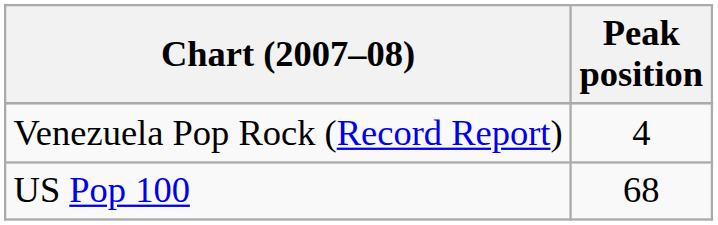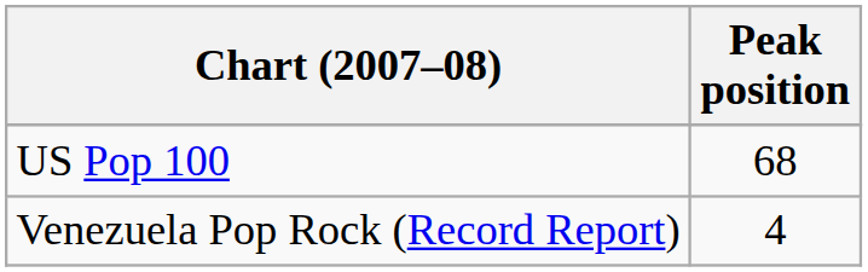 <table class="wikitable sortable">
 <tr>
 <th>Chart (2007–08)</th>
 <th>Peak<br>position</th>
 </tr>
 <tr>
 </tr>
 <tr>
 </tr>
 <tr>
 </tr>
 <tr>
+<td>US <a href='#'>Pop 100</a></td>
+<td align="center">68</td>
+</tr>
+<tr>
 <td>Venezuela Pop Rock (<a href='#'>Record Report</a>)</td>
 <td align="center">4</td>
 </tr>
-<tr>
-<td>US <a href='#'>Pop 100</a></td>
-<td align="center">68</td>
-</tr>
 </table>
